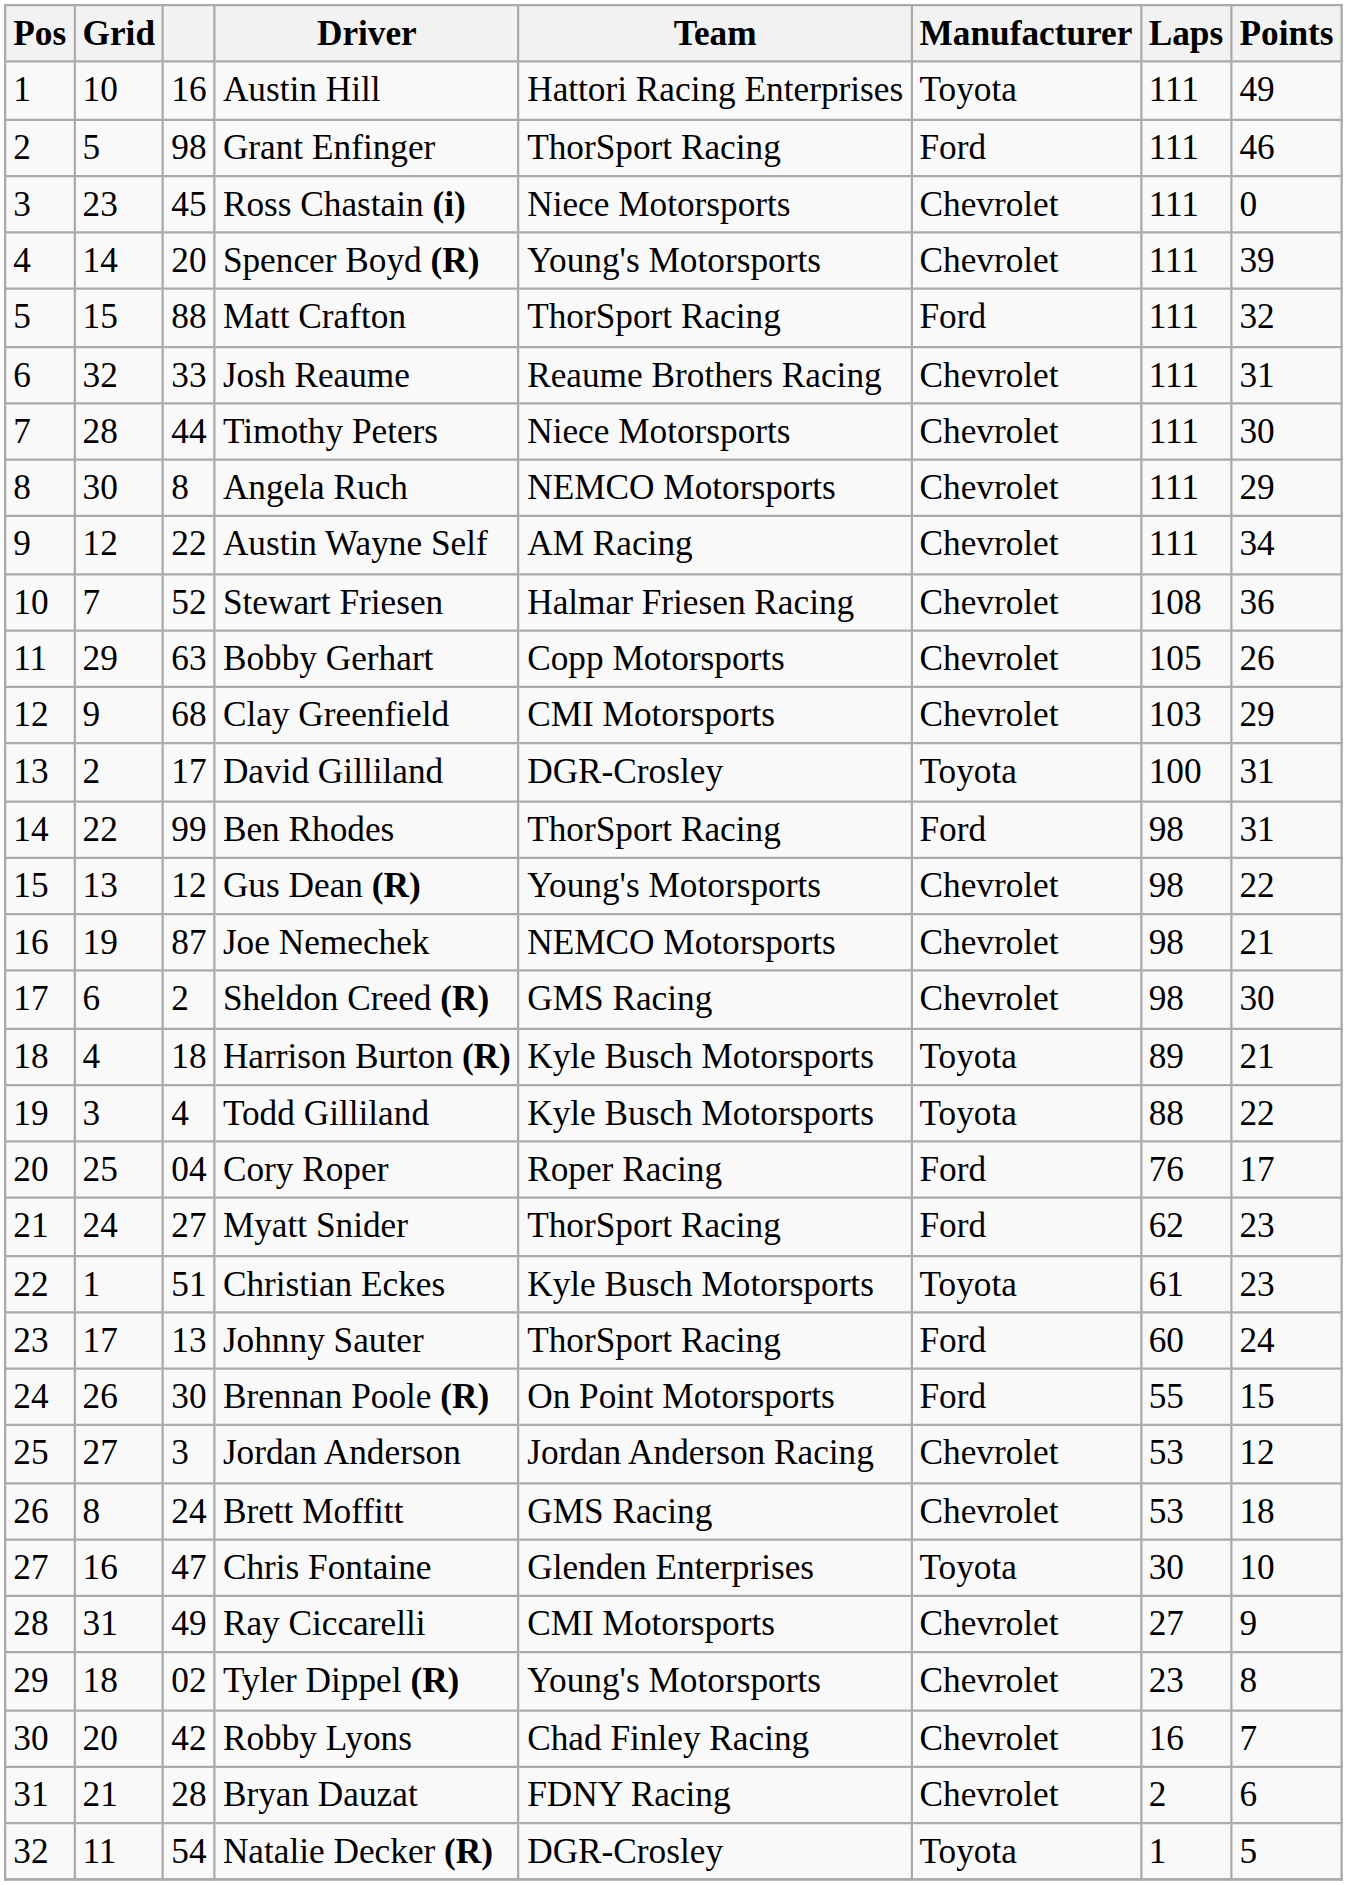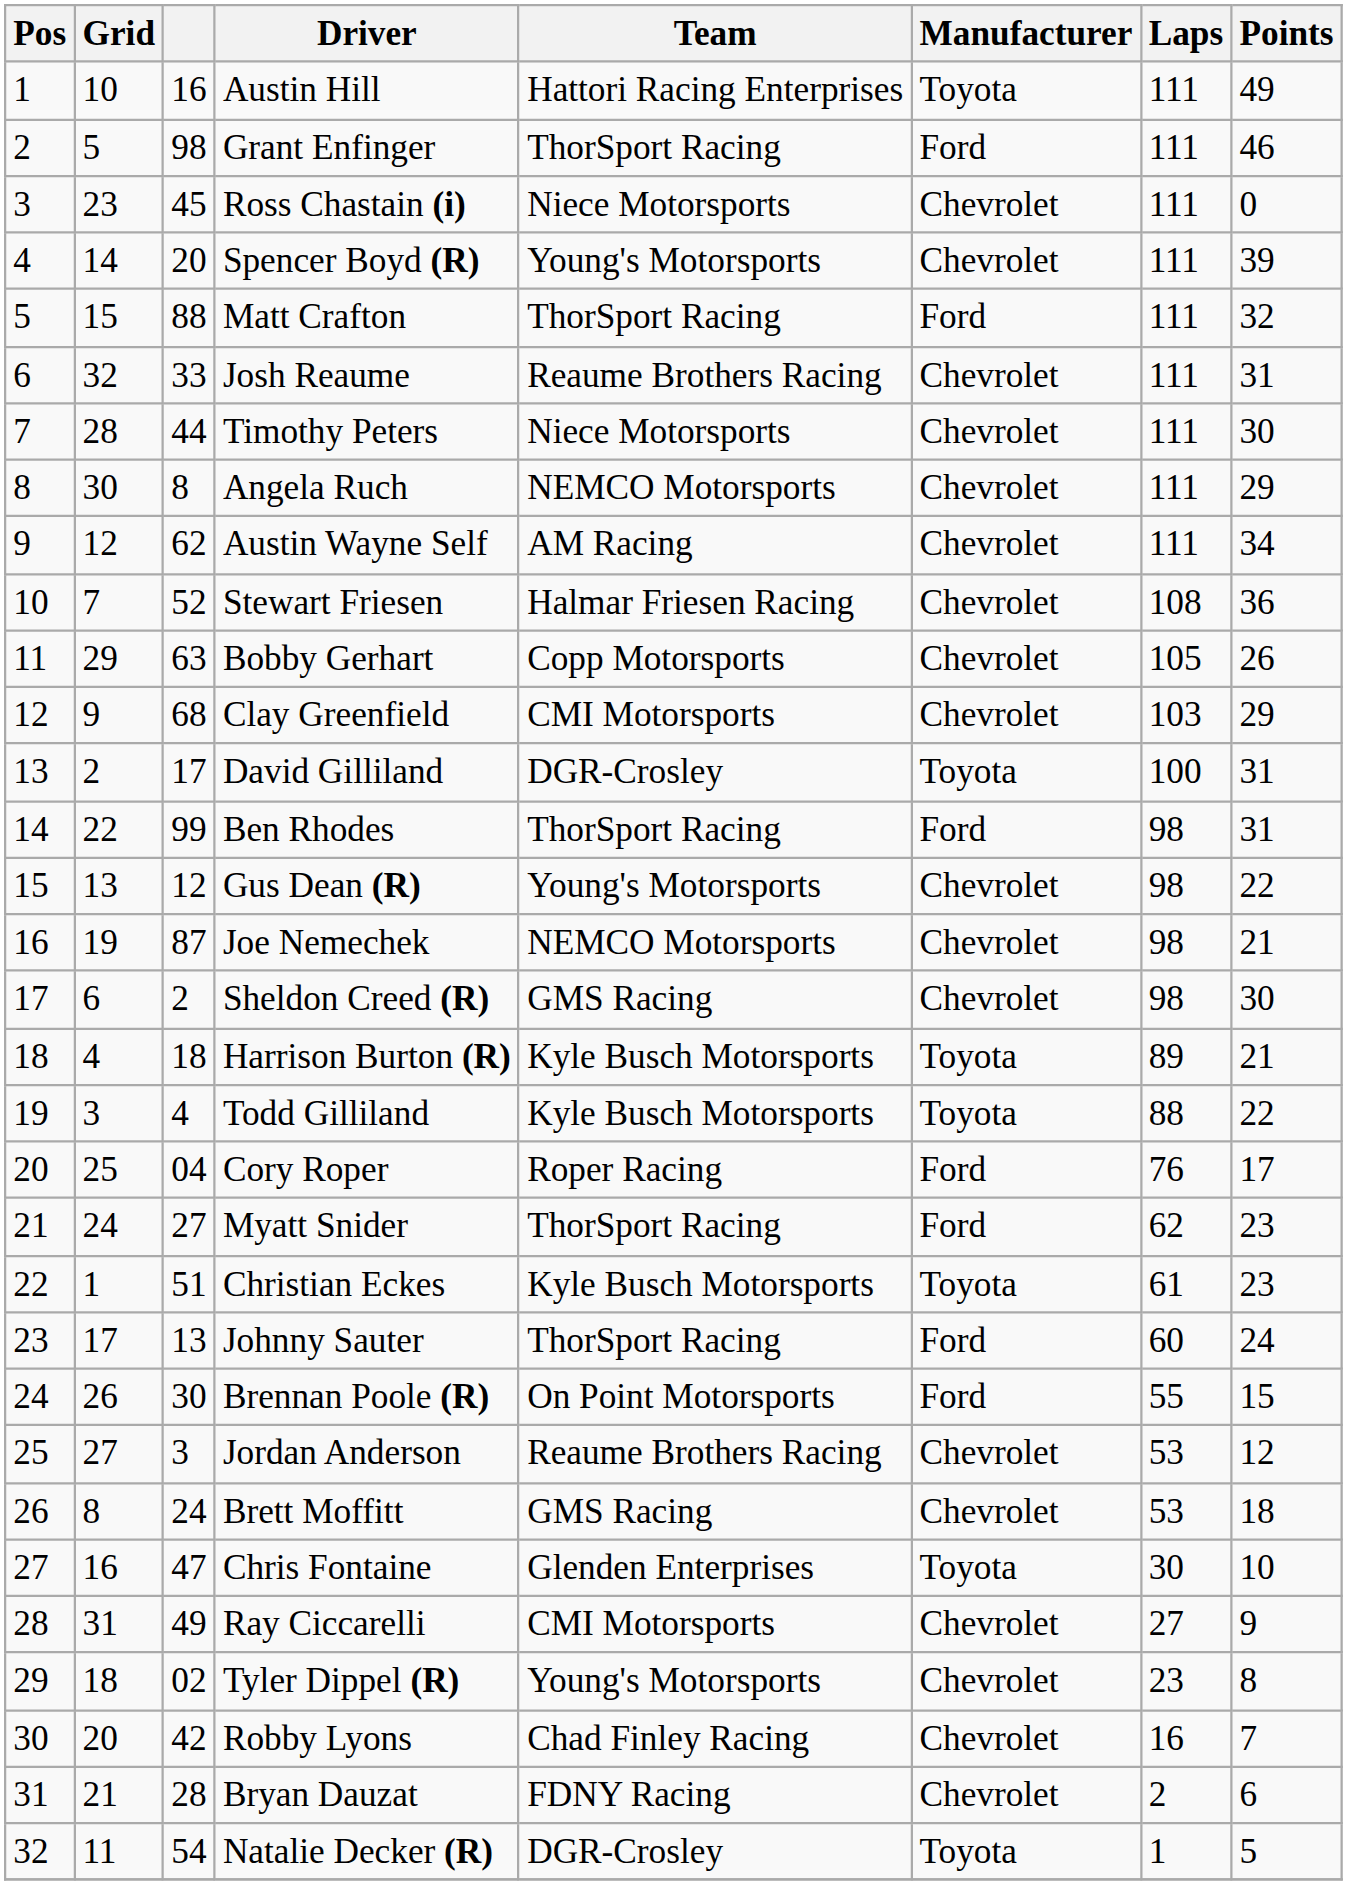 <table class="wikitable" style="font-size:98%">
 <tr>
 <th>Pos</th>
 <th>Grid</th>
 <th></th>
 <th>Driver</th>
 <th>Team</th>
 <th>Manufacturer</th>
 <th>Laps</th>
 <th>Points</th>
 </tr>
 <tr>
 <td>1</td>
 <td>10</td>
 <td>16</td>
 <td>Austin Hill</td>
 <td>Hattori Racing Enterprises</td>
 <td>Toyota</td>
 <td>111</td>
 <td>49</td>
 </tr>
 <tr>
 <td>2</td>
 <td>5</td>
 <td>98</td>
 <td>Grant Enfinger</td>
 <td>ThorSport Racing</td>
 <td>Ford</td>
 <td>111</td>
 <td>46</td>
 </tr>
 <tr>
 <td>3</td>
 <td>23</td>
 <td>45</td>
 <td>Ross Chastain <strong>(i)</strong></td>
 <td>Niece Motorsports</td>
 <td>Chevrolet</td>
 <td>111</td>
 <td>0</td>
 </tr>
 <tr>
 <td>4</td>
 <td>14</td>
 <td>20</td>
 <td>Spencer Boyd <strong>(R)</strong></td>
 <td>Young's Motorsports</td>
 <td>Chevrolet</td>
 <td>111</td>
 <td>39</td>
 </tr>
 <tr>
 <td>5</td>
 <td>15</td>
 <td>88</td>
 <td>Matt Crafton</td>
 <td>ThorSport Racing</td>
 <td>Ford</td>
 <td>111</td>
 <td>32</td>
 </tr>
 <tr>
 <td>6</td>
 <td>32</td>
 <td>33</td>
 <td>Josh Reaume</td>
 <td>Reaume Brothers Racing</td>
 <td>Chevrolet</td>
 <td>111</td>
 <td>31</td>
 </tr>
 <tr>
 <td>7</td>
 <td>28</td>
 <td>44</td>
 <td>Timothy Peters</td>
 <td>Niece Motorsports</td>
 <td>Chevrolet</td>
 <td>111</td>
 <td>30</td>
 </tr>
 <tr>
 <td>8</td>
 <td>30</td>
 <td>8</td>
 <td>Angela Ruch</td>
 <td>NEMCO Motorsports</td>
 <td>Chevrolet</td>
 <td>111</td>
 <td>29</td>
 </tr>
 <tr>
 <td>9</td>
 <td>12</td>
-<td>22</td>
+<td>62</td>
 <td>Austin Wayne Self</td>
 <td>AM Racing</td>
 <td>Chevrolet</td>
 <td>111</td>
 <td>34</td>
 </tr>
 <tr>
 <td>10</td>
 <td>7</td>
 <td>52</td>
 <td>Stewart Friesen</td>
 <td>Halmar Friesen Racing</td>
 <td>Chevrolet</td>
 <td>108</td>
 <td>36</td>
 </tr>
 <tr>
 <td>11</td>
 <td>29</td>
 <td>63</td>
 <td>Bobby Gerhart</td>
 <td>Copp Motorsports</td>
 <td>Chevrolet</td>
 <td>105</td>
 <td>26</td>
 </tr>
 <tr>
 <td>12</td>
 <td>9</td>
 <td>68</td>
 <td>Clay Greenfield</td>
 <td>CMI Motorsports</td>
 <td>Chevrolet</td>
 <td>103</td>
 <td>29</td>
 </tr>
 <tr>
 <td>13</td>
 <td>2</td>
 <td>17</td>
 <td>David Gilliland</td>
 <td>DGR-Crosley</td>
 <td>Toyota</td>
 <td>100</td>
 <td>31</td>
 </tr>
 <tr>
 <td>14</td>
 <td>22</td>
 <td>99</td>
 <td>Ben Rhodes</td>
 <td>ThorSport Racing</td>
 <td>Ford</td>
 <td>98</td>
 <td>31</td>
 </tr>
 <tr>
 <td>15</td>
 <td>13</td>
 <td>12</td>
 <td>Gus Dean <strong>(R)</strong></td>
 <td>Young's Motorsports</td>
 <td>Chevrolet</td>
 <td>98</td>
 <td>22</td>
 </tr>
 <tr>
 <td>16</td>
 <td>19</td>
 <td>87</td>
 <td>Joe Nemechek</td>
 <td>NEMCO Motorsports</td>
 <td>Chevrolet</td>
 <td>98</td>
 <td>21</td>
 </tr>
 <tr>
 <td>17</td>
 <td>6</td>
 <td>2</td>
 <td>Sheldon Creed <strong>(R)</strong></td>
 <td>GMS Racing</td>
 <td>Chevrolet</td>
 <td>98</td>
 <td>30</td>
 </tr>
 <tr>
 <td>18</td>
 <td>4</td>
 <td>18</td>
 <td>Harrison Burton <strong>(R)</strong></td>
 <td>Kyle Busch Motorsports</td>
 <td>Toyota</td>
 <td>89</td>
 <td>21</td>
 </tr>
 <tr>
 <td>19</td>
 <td>3</td>
 <td>4</td>
 <td>Todd Gilliland</td>
 <td>Kyle Busch Motorsports</td>
 <td>Toyota</td>
 <td>88</td>
 <td>22</td>
 </tr>
 <tr>
 <td>20</td>
 <td>25</td>
 <td>04</td>
 <td>Cory Roper</td>
 <td>Roper Racing</td>
 <td>Ford</td>
 <td>76</td>
 <td>17</td>
 </tr>
 <tr>
 <td>21</td>
 <td>24</td>
 <td>27</td>
 <td>Myatt Snider</td>
 <td>ThorSport Racing</td>
 <td>Ford</td>
 <td>62</td>
 <td>23</td>
 </tr>
 <tr>
 <td>22</td>
 <td>1</td>
 <td>51</td>
 <td>Christian Eckes</td>
 <td>Kyle Busch Motorsports</td>
 <td>Toyota</td>
 <td>61</td>
 <td>23</td>
 </tr>
 <tr>
 <td>23</td>
 <td>17</td>
 <td>13</td>
 <td>Johnny Sauter</td>
 <td>ThorSport Racing</td>
 <td>Ford</td>
 <td>60</td>
 <td>24</td>
 </tr>
 <tr>
 <td>24</td>
 <td>26</td>
 <td>30</td>
 <td>Brennan Poole <strong>(R)</strong></td>
 <td>On Point Motorsports</td>
 <td>Ford</td>
 <td>55</td>
 <td>15</td>
 </tr>
 <tr>
 <td>25</td>
 <td>27</td>
 <td>3</td>
 <td>Jordan Anderson</td>
-<td>Jordan Anderson Racing</td>
+<td>Reaume Brothers Racing</td>
 <td>Chevrolet</td>
 <td>53</td>
 <td>12</td>
 </tr>
 <tr>
 <td>26</td>
 <td>8</td>
 <td>24</td>
 <td>Brett Moffitt</td>
 <td>GMS Racing</td>
 <td>Chevrolet</td>
 <td>53</td>
 <td>18</td>
 </tr>
 <tr>
 <td>27</td>
 <td>16</td>
 <td>47</td>
 <td>Chris Fontaine</td>
 <td>Glenden Enterprises</td>
 <td>Toyota</td>
 <td>30</td>
 <td>10</td>
 </tr>
 <tr>
 <td>28</td>
 <td>31</td>
 <td>49</td>
 <td>Ray Ciccarelli</td>
 <td>CMI Motorsports</td>
 <td>Chevrolet</td>
 <td>27</td>
 <td>9</td>
 </tr>
 <tr>
 <td>29</td>
 <td>18</td>
 <td>02</td>
 <td>Tyler Dippel <strong>(R)</strong></td>
 <td>Young's Motorsports</td>
 <td>Chevrolet</td>
 <td>23</td>
 <td>8</td>
 </tr>
 <tr>
 <td>30</td>
 <td>20</td>
 <td>42</td>
 <td>Robby Lyons</td>
 <td>Chad Finley Racing</td>
 <td>Chevrolet</td>
 <td>16</td>
 <td>7</td>
 </tr>
 <tr>
 <td>31</td>
 <td>21</td>
 <td>28</td>
 <td>Bryan Dauzat</td>
 <td>FDNY Racing</td>
 <td>Chevrolet</td>
 <td>2</td>
 <td>6</td>
 </tr>
 <tr>
 <td>32</td>
 <td>11</td>
 <td>54</td>
 <td>Natalie Decker <strong>(R)</strong></td>
 <td>DGR-Crosley</td>
 <td>Toyota</td>
 <td>1</td>
 <td>5</td>
 </tr>
 <tr>
 </tr>
 </table>
